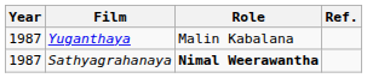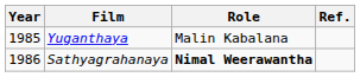 <table class="wikitable">
 <tr>
 <th>Year</th>
 <th>Film</th>
 <th>Role</th>
 <th>Ref.</th>
 </tr>
 <tr>
-<td>1987</td>
+<td>1985</td>
 <td><em><a href='#'>Yuganthaya</a></em></td>
 <td>Malin Kabalana</td>
 <td></td>
 </tr>
 <tr>
-<td>1987</td>
+<td>1986</td>
 <td><em>Sathyagrahanaya</em></td>
 <td><strong>Nimal Weerawantha</strong></td>
 <td></td>
 </tr>
 </table>
